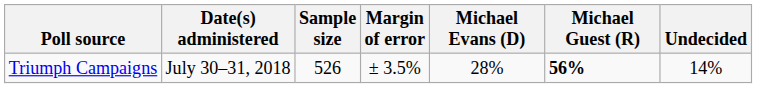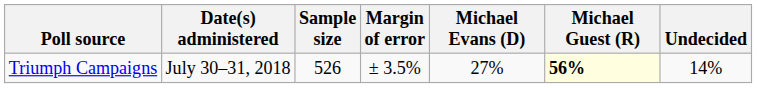 <table class="wikitable">
 <tr valign= bottom>
 <th>Poll source</th>
 <th>Date(s)<br>administered</th>
 <th>Sample<br>size</th>
 <th>Margin<br>of error</th>
 <th style="width:95px;">Michael<br>Evans (D)</th>
 <th style="width:95px;">Michael<br>Guest (R)</th>
 <th>Undecided</th>
 </tr>
 <tr>
 <td><a href='#'>Triumph Campaigns</a></td>
 <td align=center>July 30–31, 2018</td>
 <td align=center>526</td>
 <td align=center>± 3.5%</td>
-<td align=center>28%</td>
-<td><strong>56%</strong></td>
+<td align=center>27%</td>
+<td style="background: lightyellow;"><strong>56%</strong></td>
 <td align=center>14%</td>
 </tr>
 </table>
